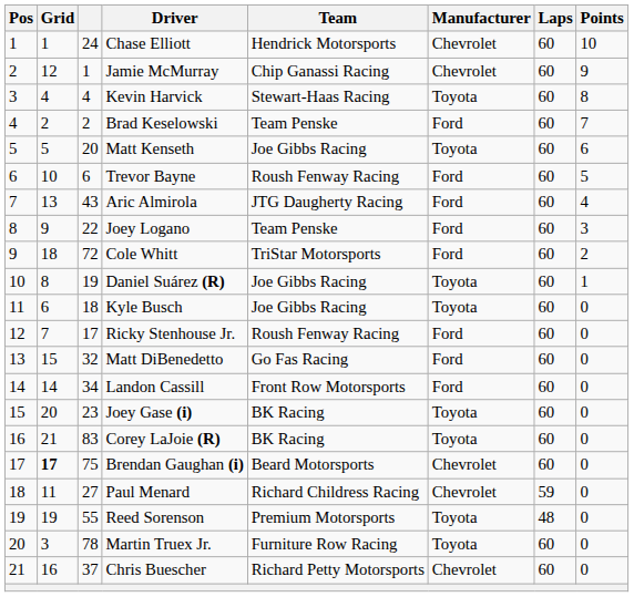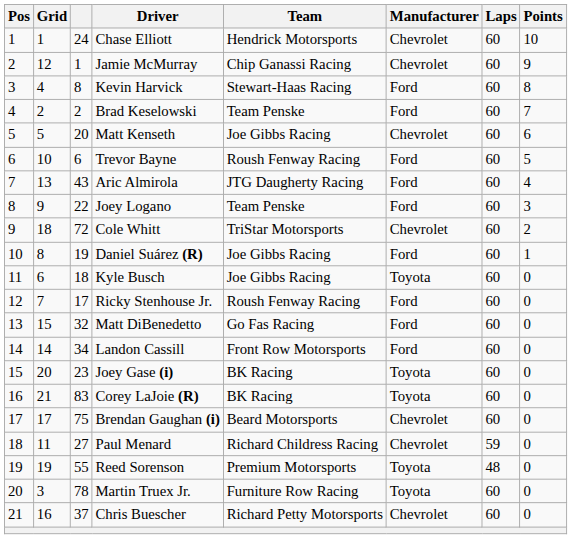 <table class="wikitable" style="font-size:98%">
 <tr>
 <th>Pos</th>
 <th>Grid</th>
 <th></th>
 <th>Driver</th>
 <th>Team</th>
 <th>Manufacturer</th>
 <th>Laps</th>
 <th>Points</th>
 </tr>
 <tr>
 <td>1</td>
 <td>1</td>
 <td>24</td>
 <td>Chase Elliott</td>
 <td>Hendrick Motorsports</td>
 <td>Chevrolet</td>
 <td>60</td>
 <td>10</td>
 </tr>
 <tr>
 <td>2</td>
 <td>12</td>
 <td>1</td>
 <td>Jamie McMurray</td>
 <td>Chip Ganassi Racing</td>
 <td>Chevrolet</td>
 <td>60</td>
 <td>9</td>
 </tr>
 <tr>
 <td>3</td>
 <td>4</td>
-<td>4</td>
+<td>8</td>
 <td>Kevin Harvick</td>
 <td>Stewart-Haas Racing</td>
-<td>Toyota</td>
+<td>Ford</td>
 <td>60</td>
 <td>8</td>
 </tr>
 <tr>
 <td>4</td>
 <td>2</td>
 <td>2</td>
 <td>Brad Keselowski</td>
 <td>Team Penske</td>
 <td>Ford</td>
 <td>60</td>
 <td>7</td>
 </tr>
 <tr>
 <td>5</td>
 <td>5</td>
 <td>20</td>
 <td>Matt Kenseth</td>
 <td>Joe Gibbs Racing</td>
-<td>Toyota</td>
+<td>Chevrolet</td>
 <td>60</td>
 <td>6</td>
 </tr>
 <tr>
 <td>6</td>
 <td>10</td>
 <td>6</td>
 <td>Trevor Bayne</td>
 <td>Roush Fenway Racing</td>
 <td>Ford</td>
 <td>60</td>
 <td>5</td>
 </tr>
 <tr>
 <td>7</td>
 <td>13</td>
 <td>43</td>
 <td>Aric Almirola</td>
 <td>JTG Daugherty Racing</td>
 <td>Ford</td>
 <td>60</td>
 <td>4</td>
 </tr>
 <tr>
 <td>8</td>
 <td>9</td>
 <td>22</td>
 <td>Joey Logano</td>
 <td>Team Penske</td>
 <td>Ford</td>
 <td>60</td>
 <td>3</td>
 </tr>
 <tr>
 <td>9</td>
 <td>18</td>
 <td>72</td>
 <td>Cole Whitt</td>
 <td>TriStar Motorsports</td>
-<td>Ford</td>
+<td>Chevrolet</td>
 <td>60</td>
 <td>2</td>
 </tr>
 <tr>
 <td>10</td>
 <td>8</td>
 <td>19</td>
 <td>Daniel Suárez <strong>(R)</strong></td>
 <td>Joe Gibbs Racing</td>
-<td>Toyota</td>
+<td>Ford</td>
 <td>60</td>
 <td>1</td>
 </tr>
 <tr>
 <td>11</td>
 <td>6</td>
 <td>18</td>
 <td>Kyle Busch</td>
 <td>Joe Gibbs Racing</td>
 <td>Toyota</td>
 <td>60</td>
 <td>0</td>
 </tr>
 <tr>
 <td>12</td>
 <td>7</td>
 <td>17</td>
 <td>Ricky Stenhouse Jr.</td>
 <td>Roush Fenway Racing</td>
 <td>Ford</td>
 <td>60</td>
 <td>0</td>
 </tr>
 <tr>
 <td>13</td>
 <td>15</td>
 <td>32</td>
 <td>Matt DiBenedetto</td>
 <td>Go Fas Racing</td>
 <td>Ford</td>
 <td>60</td>
 <td>0</td>
 </tr>
 <tr>
 <td>14</td>
 <td>14</td>
 <td>34</td>
 <td>Landon Cassill</td>
 <td>Front Row Motorsports</td>
 <td>Ford</td>
 <td>60</td>
 <td>0</td>
 </tr>
 <tr>
 <td>15</td>
 <td>20</td>
 <td>23</td>
 <td>Joey Gase <strong>(i)</strong></td>
 <td>BK Racing</td>
 <td>Toyota</td>
 <td>60</td>
 <td>0</td>
 </tr>
 <tr>
 <td>16</td>
 <td>21</td>
 <td>83</td>
 <td>Corey LaJoie <strong>(R)</strong></td>
 <td>BK Racing</td>
 <td>Toyota</td>
 <td>60</td>
 <td>0</td>
 </tr>
 <tr>
 <td>17</td>
-<td><strong>17</strong></td>
+<td>17</td>
 <td>75</td>
 <td>Brendan Gaughan <strong>(i)</strong></td>
 <td>Beard Motorsports</td>
 <td>Chevrolet</td>
 <td>60</td>
 <td>0</td>
 </tr>
 <tr>
 <td>18</td>
 <td>11</td>
 <td>27</td>
 <td>Paul Menard</td>
 <td>Richard Childress Racing</td>
 <td>Chevrolet</td>
 <td>59</td>
 <td>0</td>
 </tr>
 <tr>
 <td>19</td>
 <td>19</td>
 <td>55</td>
 <td>Reed Sorenson</td>
 <td>Premium Motorsports</td>
 <td>Toyota</td>
 <td>48</td>
 <td>0</td>
 </tr>
 <tr>
 <td>20</td>
 <td>3</td>
 <td>78</td>
 <td>Martin Truex Jr.</td>
 <td>Furniture Row Racing</td>
 <td>Toyota</td>
 <td>60</td>
 <td>0</td>
 </tr>
 <tr>
 <td>21</td>
 <td>16</td>
 <td>37</td>
 <td>Chris Buescher</td>
 <td>Richard Petty Motorsports</td>
 <td>Chevrolet</td>
 <td>60</td>
 <td>0</td>
 </tr>
 <tr>
 <th colspan="8"></th>
 </tr>
 </table>
